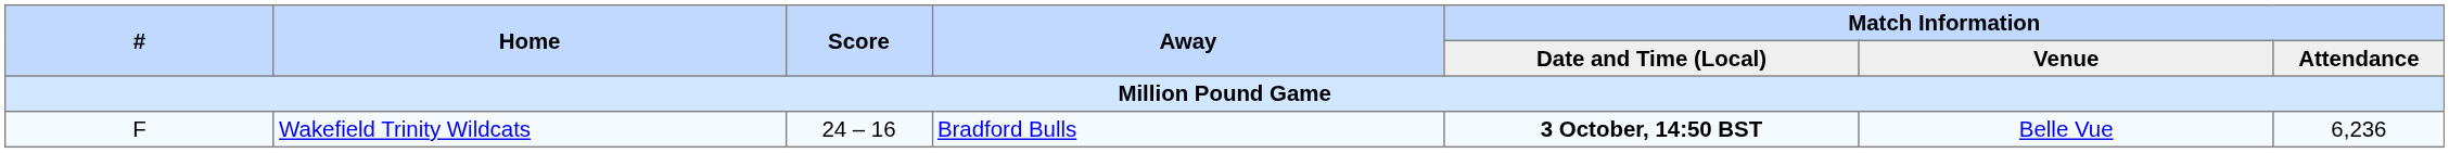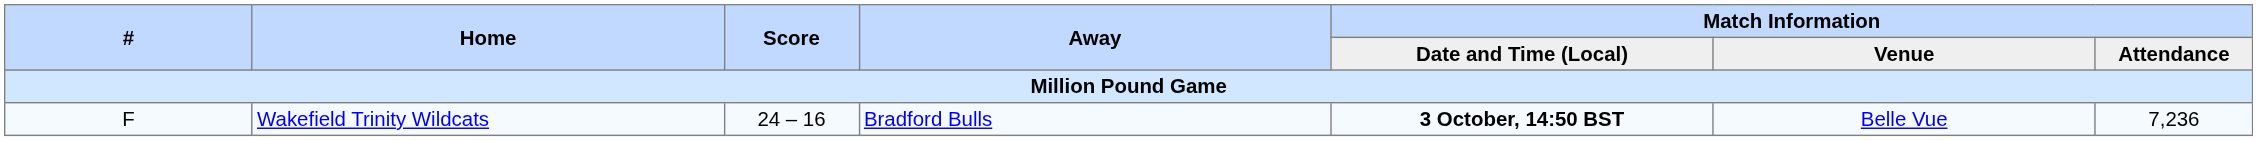 <table border="1" cellpadding="3" cellspacing="0" style="border-collapse:collapse; font-size:90%; text-align:center; width:100%;">
 <tr style="background:#c1d8ff;">
 <th rowspan="2">#</th>
 <th rowspan="2" style="width:21%;">Home</th>
 <th rowspan="2" style="width:6%;">Score</th>
 <th rowspan="2" style="width:21%;">Away</th>
 <th colspan=6>Match Information</th>
 </tr>
 <tr style="background:#efefef;">
 <th width=17%>Date and Time (Local)</th>
 <th width=17%>Venue</th>
 <th width=7%>Attendance</th>
 </tr>
 <tr style="background:#d0e7ff;">
 <td colspan=8><strong>Million Pound Game</strong></td>
 </tr>
 <tr style="background:#f5faff;">
 <td>F</td>
 <td align=left> <a href='#'>Wakefield Trinity Wildcats</a></td>
 <td>24 – 16</td>
 <td align=left> <a href='#'>Bradford Bulls</a></td>
 <td><strong>3 October, 14:50 BST</strong></td>
 <td><a href='#'>Belle Vue</a></td>
-<td>6,236</td>
+<td>7,236</td>
 </tr>
 </table>
